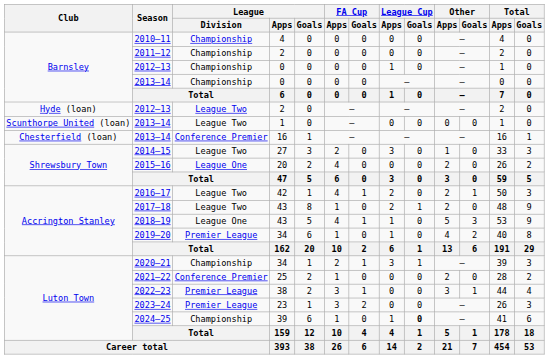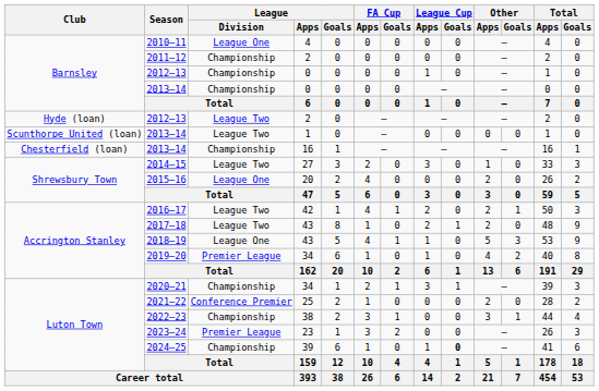 <table class=wikitable style=text-align:center>
 <tr>
 <th rowspan=2>Club</th>
 <th rowspan=2>Season</th>
 <th colspan=3>League</th>
 <th colspan=2><a href='#'>FA Cup</a></th>
 <th colspan=2><a href='#'>League Cup</a></th>
 <th colspan=2>Other</th>
 <th colspan=2>Total</th>
 </tr>
 <tr>
 <th>Division</th>
 <th>Apps</th>
 <th>Goals</th>
 <th>Apps</th>
 <th>Goals</th>
 <th>Apps</th>
 <th>Goals</th>
 <th>Apps</th>
 <th>Goals</th>
 <th>Apps</th>
 <th>Goals</th>
 </tr>
 <tr>
 <td rowspan=5><a href='#'>Barnsley</a></td>
 <td><a href='#'>2010–11</a></td>
-<td><a href='#'>Championship</a></td>
+<td><a href='#'>League One</a></td>
 <td>4</td>
 <td>0</td>
 <td>0</td>
 <td>0</td>
 <td>0</td>
 <td>0</td>
 <td colspan=2>—</td>
 <td>4</td>
 <td>0</td>
 </tr>
 <tr>
 <td><a href='#'>2011–12</a></td>
 <td>Championship</td>
 <td>2</td>
 <td>0</td>
 <td>0</td>
 <td>0</td>
 <td>0</td>
 <td>0</td>
 <td colspan=2>—</td>
 <td>2</td>
 <td>0</td>
 </tr>
 <tr>
 <td><a href='#'>2012–13</a></td>
 <td>Championship</td>
 <td>0</td>
 <td>0</td>
 <td>0</td>
 <td>0</td>
 <td>1</td>
 <td>0</td>
 <td colspan=2>—</td>
 <td>1</td>
 <td>0</td>
 </tr>
 <tr>
 <td><a href='#'>2013–14</a></td>
 <td>Championship</td>
 <td>0</td>
 <td>0</td>
 <td>0</td>
 <td>0</td>
 <td colspan=2>—</td>
 <td colspan=2>—</td>
 <td>0</td>
 <td>0</td>
 </tr>
 <tr>
 <th colspan=2>Total</th>
 <th>6</th>
 <th>0</th>
 <th>0</th>
 <th>0</th>
 <th>1</th>
 <th>0</th>
 <th colspan=2>—</th>
 <th>7</th>
 <th>0</th>
 </tr>
 <tr>
 <td><a href='#'>Hyde</a> (loan)</td>
 <td><a href='#'>2012–13</a></td>
 <td><a href='#'>League Two</a></td>
 <td>2</td>
 <td>0</td>
 <td colspan=2>—</td>
 <td colspan=2>—</td>
 <td colspan=2>—</td>
 <td>2</td>
 <td>0</td>
 </tr>
 <tr>
 <td><a href='#'>Scunthorpe United</a> (loan)</td>
 <td><a href='#'>2013–14</a></td>
 <td>League Two</td>
 <td>1</td>
 <td>0</td>
 <td colspan=2>—</td>
 <td>0</td>
 <td>0</td>
 <td>0</td>
 <td>0</td>
 <td>1</td>
 <td>0</td>
 </tr>
 <tr>
 <td><a href='#'>Chesterfield</a> (loan)</td>
 <td><a href='#'>2013–14</a></td>
-<td><a href='#'>Conference Premier</a></td>
+<td>Championship</td>
 <td>16</td>
 <td>1</td>
 <td colspan=2>—</td>
 <td colspan=2>—</td>
 <td colspan=2>—</td>
 <td>16</td>
 <td>1</td>
 </tr>
 <tr>
 <td rowspan=3><a href='#'>Shrewsbury Town</a></td>
 <td><a href='#'>2014–15</a></td>
 <td>League Two</td>
 <td>27</td>
 <td>3</td>
 <td>2</td>
 <td>0</td>
 <td>3</td>
 <td>0</td>
 <td>1</td>
 <td>0</td>
 <td>33</td>
 <td>3</td>
 </tr>
 <tr>
 <td><a href='#'>2015–16</a></td>
 <td><a href='#'>League One</a></td>
 <td>20</td>
 <td>2</td>
 <td>4</td>
 <td>0</td>
 <td>0</td>
 <td>0</td>
 <td>2</td>
 <td>0</td>
 <td>26</td>
 <td>2</td>
 </tr>
 <tr>
 <th colspan=2>Total</th>
 <th>47</th>
 <th>5</th>
 <th>6</th>
 <th>0</th>
 <th>3</th>
 <th>0</th>
 <th>3</th>
 <th>0</th>
 <th>59</th>
 <th>5</th>
 </tr>
 <tr>
 <td rowspan=5><a href='#'>Accrington Stanley</a></td>
 <td><a href='#'>2016–17</a></td>
 <td>League Two</td>
 <td>42</td>
 <td>1</td>
 <td>4</td>
 <td>1</td>
 <td>2</td>
 <td>0</td>
 <td>2</td>
 <td>1</td>
 <td>50</td>
 <td>3</td>
 </tr>
 <tr>
 <td><a href='#'>2017–18</a></td>
 <td>League Two</td>
 <td>43</td>
 <td>8</td>
 <td>1</td>
 <td>0</td>
 <td>2</td>
 <td>1</td>
 <td>2</td>
 <td>0</td>
 <td>48</td>
 <td>9</td>
 </tr>
 <tr>
 <td><a href='#'>2018–19</a></td>
 <td>League One</td>
 <td>43</td>
 <td>5</td>
 <td>4</td>
 <td>1</td>
 <td>1</td>
 <td>0</td>
 <td>5</td>
 <td>3</td>
 <td>53</td>
 <td>9</td>
 </tr>
 <tr>
 <td><a href='#'>2019–20</a></td>
 <td><a href='#'>Premier League</a></td>
 <td>34</td>
 <td>6</td>
 <td>1</td>
 <td>0</td>
 <td>1</td>
 <td>0</td>
 <td>4</td>
 <td>2</td>
 <td>40</td>
 <td>8</td>
 </tr>
 <tr>
 <th colspan=2>Total</th>
 <th>162</th>
 <th>20</th>
 <th>10</th>
 <th>2</th>
 <th>6</th>
 <th>1</th>
 <th>13</th>
 <th>6</th>
 <th>191</th>
 <th>29</th>
 </tr>
 <tr>
 <td rowspan=6><a href='#'>Luton Town</a></td>
 <td><a href='#'>2020–21</a></td>
 <td>Championship</td>
 <td>34</td>
 <td>1</td>
 <td>2</td>
 <td>1</td>
 <td>3</td>
 <td>1</td>
 <td colspan=2>—</td>
 <td>39</td>
 <td>3</td>
 </tr>
 <tr>
 <td><a href='#'>2021–22</a></td>
 <td><a href='#'>Conference Premier</a></td>
 <td>25</td>
 <td>2</td>
 <td>1</td>
 <td>0</td>
 <td>0</td>
 <td>0</td>
 <td>2</td>
 <td>0</td>
 <td>28</td>
 <td>2</td>
 </tr>
 <tr>
 <td><a href='#'>2022–23</a></td>
-<td><a href='#'>Premier League</a></td>
+<td>Championship</td>
 <td>38</td>
 <td>2</td>
 <td>3</td>
 <td>1</td>
 <td>0</td>
 <td>0</td>
 <td>3</td>
 <td>1</td>
 <td>44</td>
 <td>4</td>
 </tr>
 <tr>
 <td><a href='#'>2023–24</a></td>
 <td><a href='#'>Premier League</a></td>
 <td>23</td>
 <td>1</td>
 <td>3</td>
 <td>2</td>
 <td>0</td>
 <td>0</td>
 <td colspan=2>—</td>
 <td>26</td>
 <td>3</td>
 </tr>
 <tr>
 <td><a href='#'>2024–25</a></td>
 <td>Championship</td>
 <td>39</td>
 <td>6</td>
 <td>1</td>
 <td>0</td>
 <td>1</td>
 <td><strong>0</strong></td>
 <td colspan=2>—</td>
 <td>41</td>
 <td>6</td>
 </tr>
 <tr>
 <th colspan=2>Total</th>
 <th>159</th>
 <th>12</th>
 <th>10</th>
 <th>4</th>
 <th>4</th>
 <th>1</th>
 <th>5</th>
 <th>1</th>
 <th>178</th>
 <th>18</th>
 </tr>
 <tr>
 <th colspan=3>Career total</th>
 <th>393</th>
 <th>38</th>
 <th>26</th>
 <th>6</th>
 <th>14</th>
 <th>2</th>
 <th>21</th>
 <th>7</th>
 <th>454</th>
 <th>53</th>
 </tr>
 </table>
